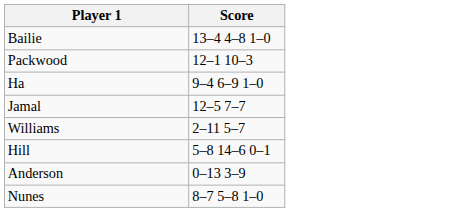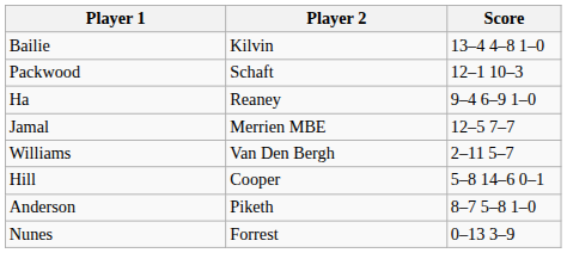 <table class="wikitable" style="font-size: 100%">
 <tr>
 <th width=200>Player 1</th>
+<th width=200>Player 2</th>
 <th width=100>Score</th>
 </tr>
 <tr>
 <td>Bailie</td>
+<td>Kilvin</td>
 <td>13–4 4–8 1–0</td>
 </tr>
 <tr>
 <td>Packwood</td>
+<td>Schaft</td>
 <td>12–1 10–3</td>
 </tr>
 <tr>
 <td>Ha</td>
+<td>Reaney</td>
 <td>9–4 6–9 1–0</td>
 </tr>
 <tr>
 <td>Jamal</td>
+<td>Merrien MBE</td>
 <td>12–5 7–7</td>
 </tr>
 <tr>
 <td>Williams</td>
+<td>Van Den Bergh</td>
 <td>2–11 5–7</td>
 </tr>
 <tr>
 <td>Hill</td>
+<td>Cooper</td>
 <td>5–8 14–6 0–1</td>
 </tr>
 <tr>
 <td>Anderson</td>
-<td>0–13 3–9</td>
+<td>Piketh</td>
+<td>8–7 5–8 1–0</td>
 </tr>
 <tr>
 <td>Nunes</td>
-<td>8–7 5–8 1–0</td>
+<td>Forrest</td>
+<td>0–13 3–9</td>
 </tr>
 </table>
